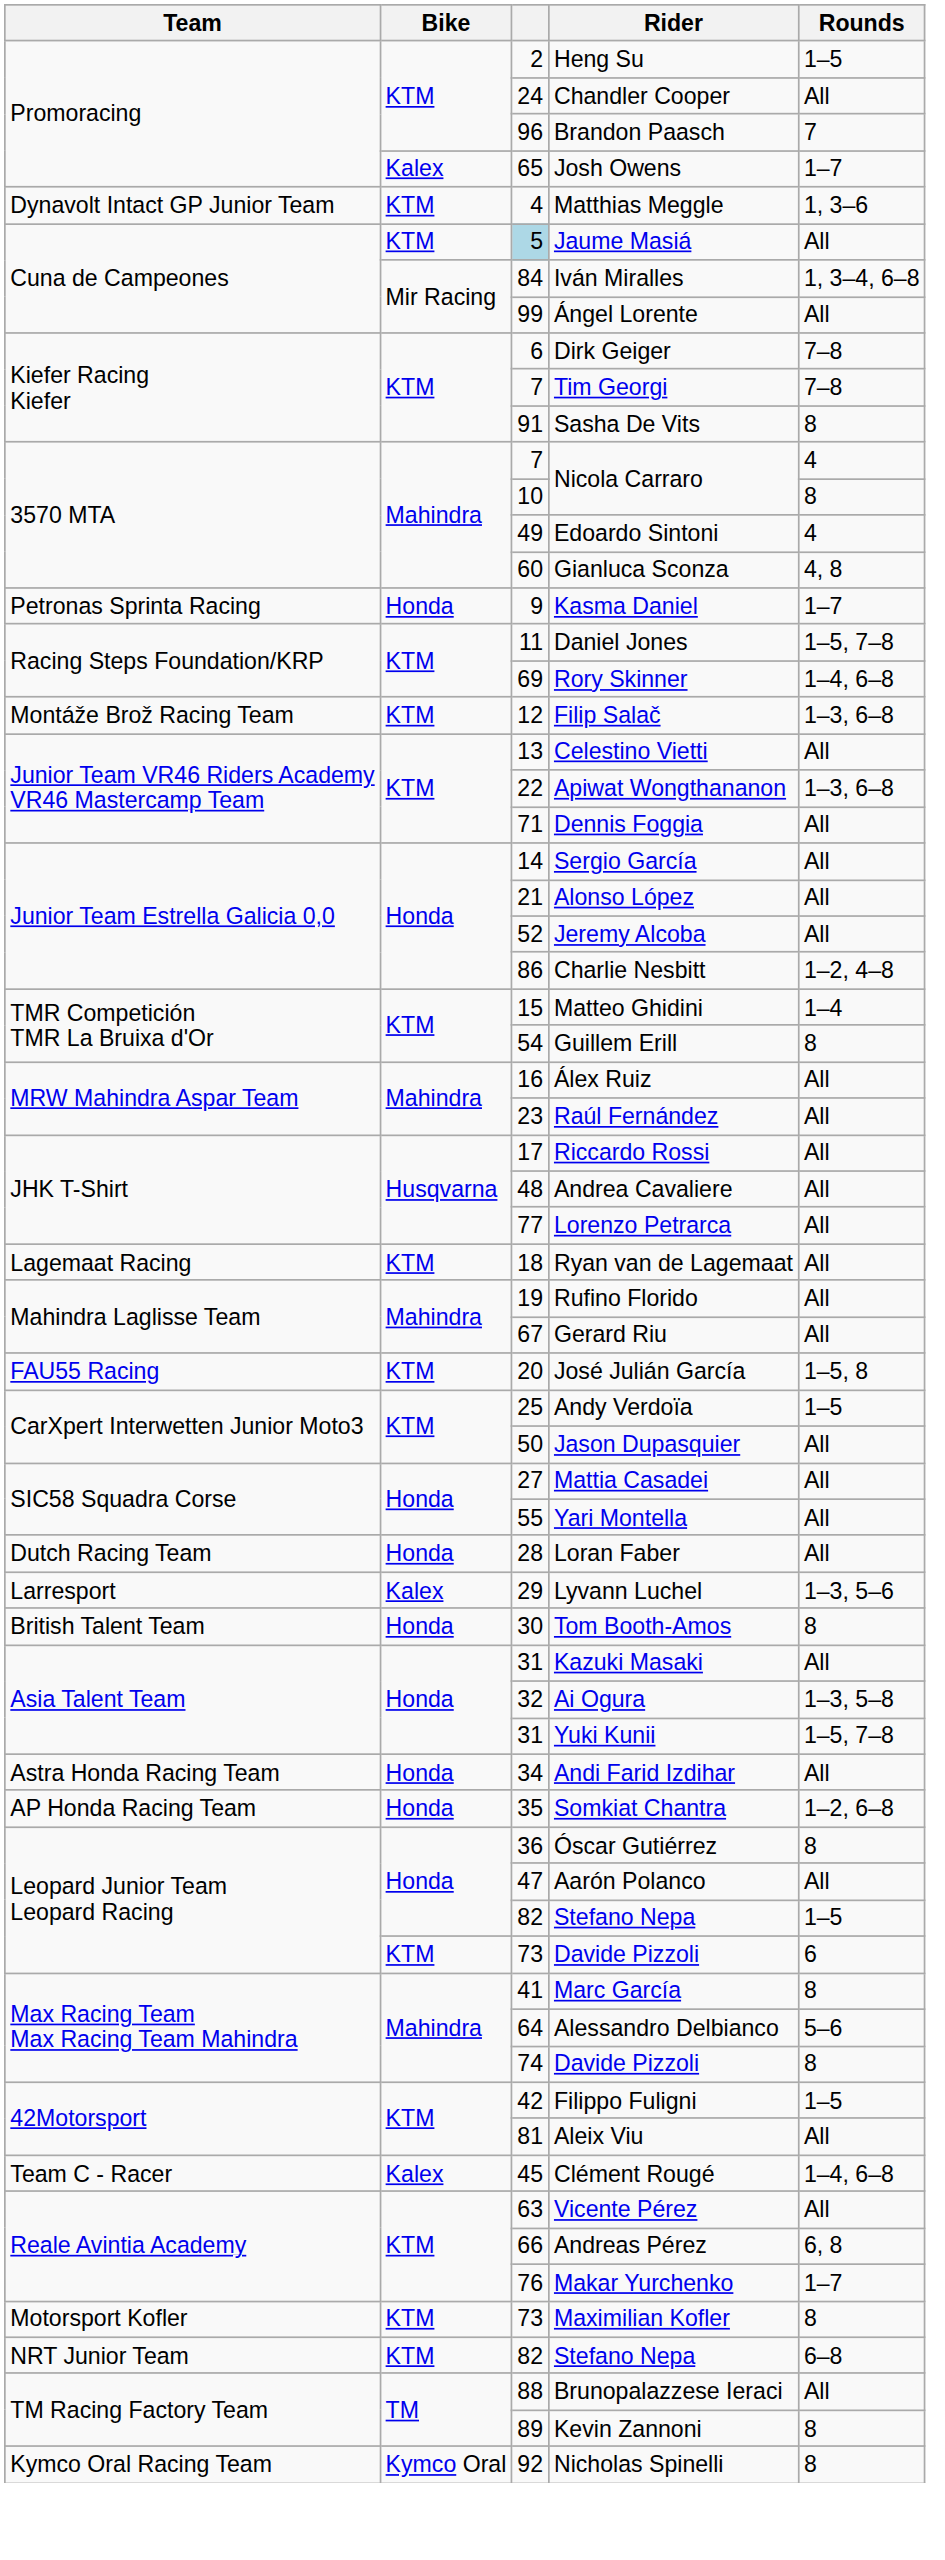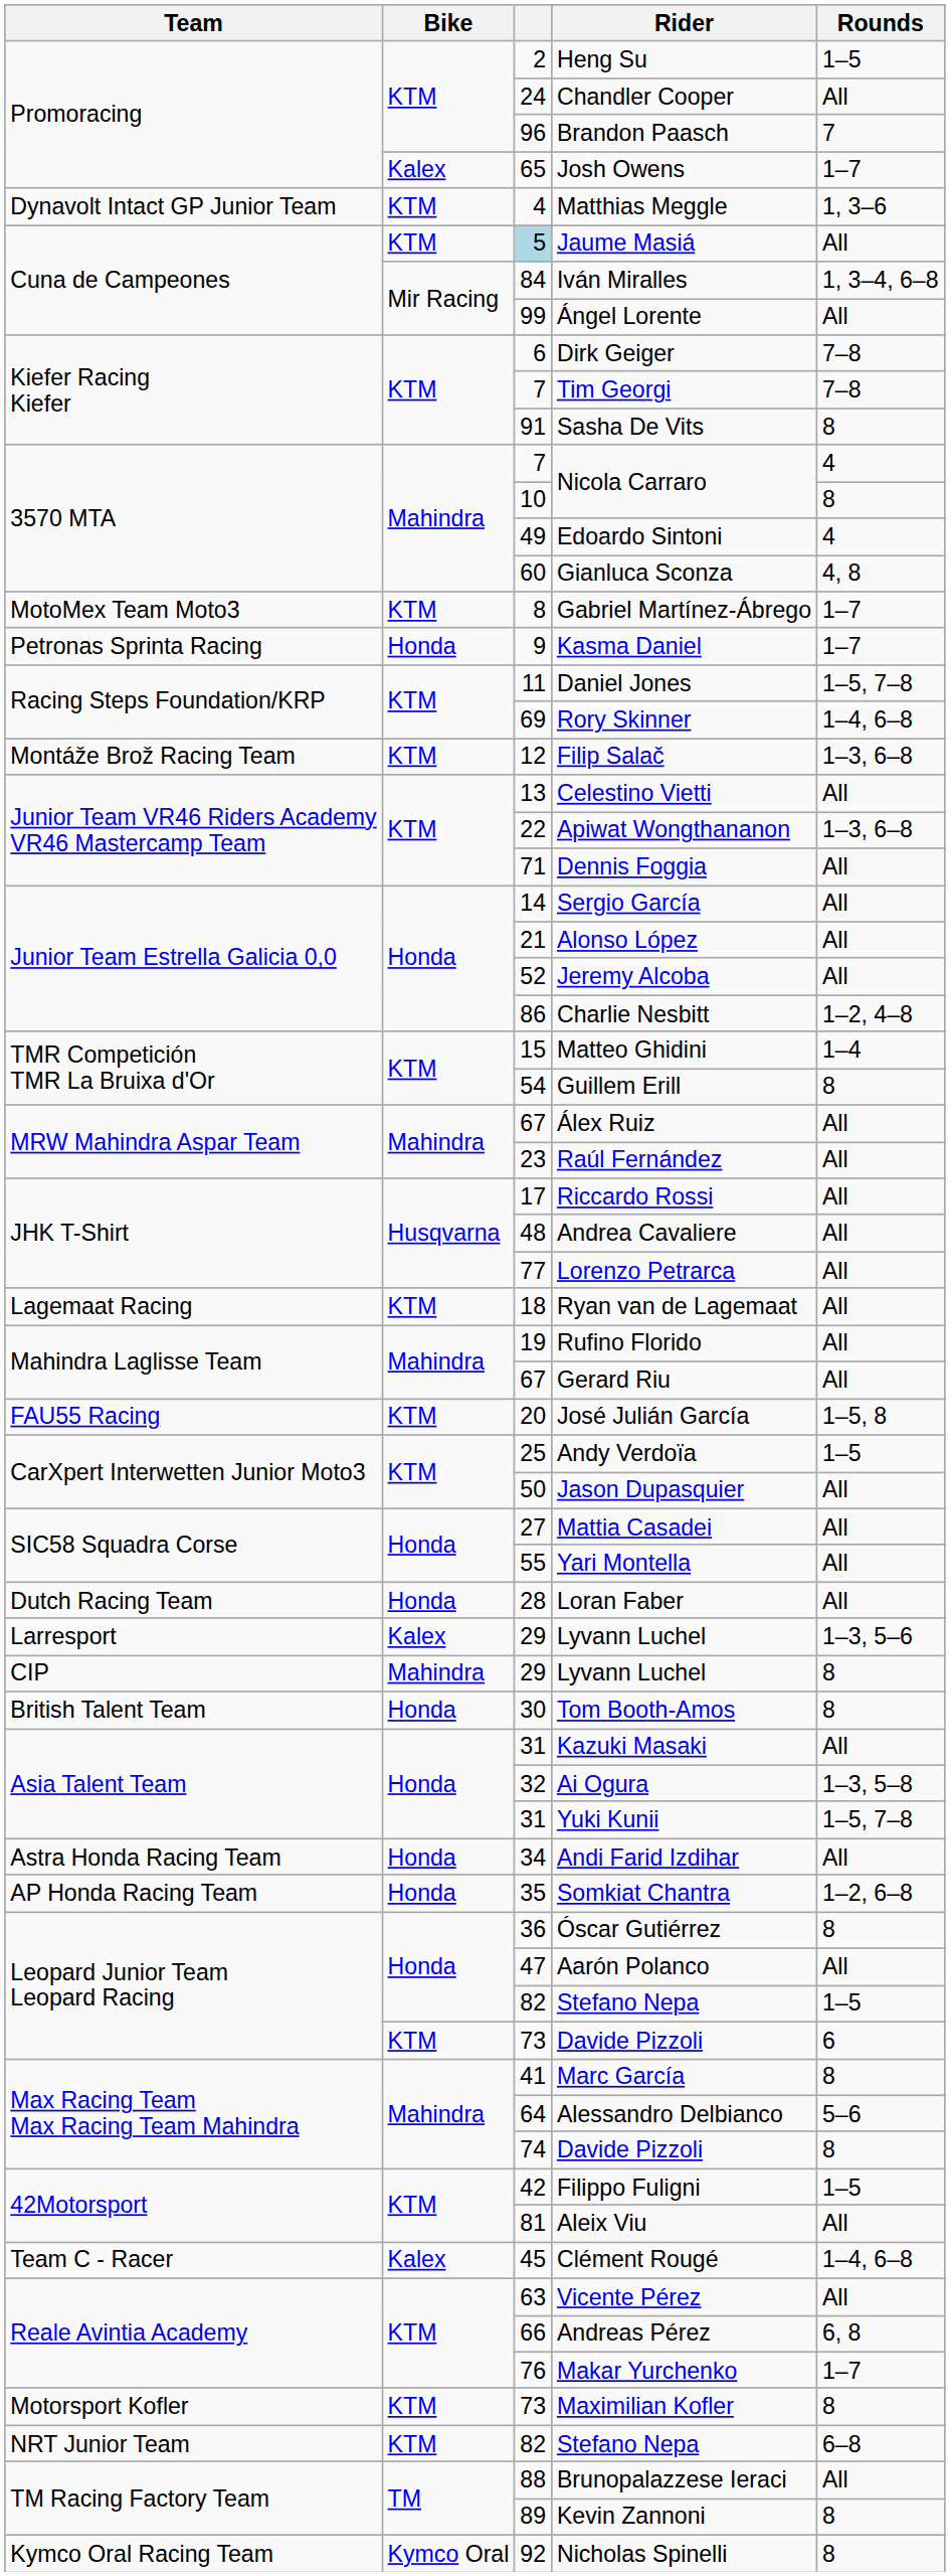 <table class="wikitable" style="font-size: 85%">
 <tr>
 <th>Team</th>
 <th>Bike</th>
 <th></th>
 <th>Rider</th>
 <th>Rounds</th>
 </tr>
 <tr>
 <td rowspan=4> Promoracing</td>
 <td rowspan=3><a href='#'>KTM</a></td>
 <td align=right>2</td>
 <td> Heng Su</td>
 <td>1–5</td>
 </tr>
 <tr>
 <td align=right>24</td>
 <td> Chandler Cooper</td>
 <td>All</td>
 </tr>
 <tr>
 <td align=right>96</td>
 <td> Brandon Paasch</td>
 <td>7</td>
 </tr>
 <tr>
 <td><a href='#'>Kalex</a></td>
 <td align=right>65</td>
 <td> Josh Owens</td>
 <td>1–7</td>
 </tr>
 <tr>
 <td> Dynavolt Intact GP Junior Team</td>
 <td><a href='#'>KTM</a></td>
 <td align=right>4</td>
 <td> Matthias Meggle</td>
 <td>1, 3–6</td>
 </tr>
 <tr>
 <td rowspan=3> Cuna de Campeones</td>
 <td rowspan=1><a href='#'>KTM</a></td>
 <td align=right style="background: lightblue;">5</td>
 <td> <a href='#'>Jaume Masiá</a></td>
 <td>All</td>
 </tr>
 <tr>
 <td rowspan=2>Mir Racing</td>
 <td align=right>84</td>
 <td> Iván Miralles</td>
 <td>1, 3–4, 6–8</td>
 </tr>
 <tr>
 <td align=right>99</td>
 <td> Ángel Lorente</td>
 <td>All</td>
 </tr>
 <tr>
 <td rowspan=3> Kiefer Racing<br> Kiefer</td>
 <td rowspan=3><a href='#'>KTM</a></td>
 <td align=right>6</td>
 <td> Dirk Geiger</td>
 <td>7–8</td>
 </tr>
 <tr>
 <td align=right>7</td>
 <td> <a href='#'>Tim Georgi</a></td>
 <td>7–8</td>
 </tr>
 <tr>
 <td align=right>91</td>
 <td> Sasha De Vits</td>
 <td>8</td>
 </tr>
 <tr>
 <td rowspan=4> 3570 MTA</td>
 <td rowspan=4><a href='#'>Mahindra</a></td>
 <td align=right>7</td>
 <td rowspan=2> Nicola Carraro</td>
 <td>4</td>
 </tr>
 <tr>
 <td align=right>10</td>
 <td>8</td>
 </tr>
 <tr>
 <td align=right>49</td>
 <td> Edoardo Sintoni</td>
 <td>4</td>
 </tr>
 <tr>
 <td align=right>60</td>
 <td> Gianluca Sconza</td>
 <td>4, 8</td>
 </tr>
 <tr>
+<td> MotoMex Team Moto3</td>
+<td><a href='#'>KTM</a></td>
+<td align=right>8</td>
+<td> Gabriel Martínez-Ábrego</td>
+<td>1–7</td>
+</tr>
+<tr>
 <td> Petronas Sprinta Racing</td>
 <td><a href='#'>Honda</a></td>
 <td align=right>9</td>
 <td> <a href='#'>Kasma Daniel</a></td>
 <td>1–7</td>
 </tr>
 <tr>
 <td rowspan=2> Racing Steps Foundation/KRP</td>
 <td rowspan=2><a href='#'>KTM</a></td>
 <td align=right>11</td>
 <td> Daniel Jones</td>
 <td>1–5, 7–8</td>
 </tr>
 <tr>
 <td align=right>69</td>
 <td> <a href='#'>Rory Skinner</a></td>
 <td>1–4, 6–8</td>
 </tr>
 <tr>
 <td> Montáže Brož Racing Team</td>
 <td><a href='#'>KTM</a></td>
 <td align=right>12</td>
 <td> <a href='#'>Filip Salač</a></td>
 <td>1–3, 6–8</td>
 </tr>
 <tr>
 <td rowspan=3> <a href='#'>Junior Team VR46 Riders Academy</a><br> <a href='#'>VR46 Mastercamp Team</a></td>
 <td rowspan=3><a href='#'>KTM</a></td>
 <td align=right>13</td>
 <td> <a href='#'>Celestino Vietti</a></td>
 <td>All</td>
 </tr>
 <tr>
 <td align=right>22</td>
 <td> <a href='#'>Apiwat Wongthananon</a></td>
 <td>1–3, 6–8</td>
 </tr>
 <tr>
 <td align=right>71</td>
 <td> <a href='#'>Dennis Foggia</a></td>
 <td>All</td>
 </tr>
 <tr>
 <td rowspan=4> <a href='#'>Junior Team Estrella Galicia 0,0</a></td>
 <td rowspan=4><a href='#'>Honda</a></td>
 <td align=right>14</td>
 <td> <a href='#'>Sergio García</a></td>
 <td>All</td>
 </tr>
 <tr>
 <td align=right>21</td>
 <td> <a href='#'>Alonso López</a></td>
 <td>All</td>
 </tr>
 <tr>
 <td align=right>52</td>
 <td> <a href='#'>Jeremy Alcoba</a></td>
 <td>All</td>
 </tr>
 <tr>
 <td align=right>86</td>
 <td> Charlie Nesbitt</td>
 <td>1–2, 4–8</td>
 </tr>
 <tr>
 <td rowspan=2> TMR Competición<br> TMR La Bruixa d'Or</td>
 <td rowspan=2><a href='#'>KTM</a></td>
 <td align=right>15</td>
 <td> Matteo Ghidini</td>
 <td>1–4</td>
 </tr>
 <tr>
 <td align=right>54</td>
 <td> Guillem Erill</td>
 <td>8</td>
 </tr>
 <tr>
 <td rowspan=2> <a href='#'>MRW Mahindra Aspar Team</a></td>
 <td rowspan=2><a href='#'>Mahindra</a></td>
-<td align=right>16</td>
+<td align=right>67</td>
 <td> Álex Ruiz</td>
 <td>All</td>
 </tr>
 <tr>
 <td align=right>23</td>
 <td> <a href='#'>Raúl Fernández</a></td>
 <td>All</td>
 </tr>
 <tr>
 <td rowspan=3> JHK T-Shirt</td>
 <td rowspan=3><a href='#'>Husqvarna</a></td>
 <td align=right>17</td>
 <td> <a href='#'>Riccardo Rossi</a></td>
 <td>All</td>
 </tr>
 <tr>
 <td align=right>48</td>
 <td> Andrea Cavaliere</td>
 <td>All</td>
 </tr>
 <tr>
 <td align=right>77</td>
 <td> <a href='#'>Lorenzo Petrarca</a></td>
 <td>All</td>
 </tr>
 <tr>
 <td> Lagemaat Racing</td>
 <td><a href='#'>KTM</a></td>
 <td align=right>18</td>
 <td> Ryan van de Lagemaat</td>
 <td>All</td>
 </tr>
 <tr>
 <td rowspan=2> Mahindra Laglisse Team</td>
 <td rowspan=2><a href='#'>Mahindra</a></td>
 <td align=right>19</td>
 <td> Rufino Florido</td>
 <td>All</td>
 </tr>
 <tr>
 <td align=right>67</td>
 <td> Gerard Riu</td>
 <td>All</td>
 </tr>
 <tr>
 <td> <a href='#'>FAU55 Racing</a></td>
 <td><a href='#'>KTM</a></td>
 <td align=right>20</td>
 <td> José Julián García</td>
 <td>1–5, 8</td>
 </tr>
 <tr>
 <td rowspan=2> CarXpert Interwetten Junior Moto3</td>
 <td rowspan=2><a href='#'>KTM</a></td>
 <td align=right>25</td>
 <td> Andy Verdoïa</td>
 <td>1–5</td>
 </tr>
 <tr>
 <td align=right>50</td>
 <td> <a href='#'>Jason Dupasquier</a></td>
 <td>All</td>
 </tr>
 <tr>
 <td rowspan=2> SIC58 Squadra Corse</td>
 <td rowspan=2><a href='#'>Honda</a></td>
 <td align=right>27</td>
 <td> <a href='#'>Mattia Casadei</a></td>
 <td>All</td>
 </tr>
 <tr>
 <td align=right>55</td>
 <td> <a href='#'>Yari Montella</a></td>
 <td>All</td>
 </tr>
 <tr>
 <td> Dutch Racing Team</td>
 <td><a href='#'>Honda</a></td>
 <td align=right>28</td>
 <td> Loran Faber</td>
 <td>All</td>
 </tr>
 <tr>
 <td> Larresport</td>
 <td><a href='#'>Kalex</a></td>
 <td align=right>29</td>
 <td> Lyvann Luchel</td>
 <td>1–3, 5–6</td>
+</tr>
+<tr>
+<td> CIP</td>
+<td><a href='#'>Mahindra</a></td>
+<td align=right>29</td>
+<td> Lyvann Luchel</td>
+<td>8</td>
 </tr>
 <tr>
 <td> British Talent Team</td>
 <td><a href='#'>Honda</a></td>
 <td align=right>30</td>
 <td> <a href='#'>Tom Booth-Amos</a></td>
 <td>8</td>
 </tr>
 <tr>
 <td rowspan=3> <a href='#'>Asia Talent Team</a></td>
 <td rowspan=3><a href='#'>Honda</a></td>
 <td align=right>31</td>
 <td> <a href='#'>Kazuki Masaki</a></td>
 <td>All</td>
 </tr>
 <tr>
 <td align=right>32</td>
 <td> <a href='#'>Ai Ogura</a></td>
 <td>1–3, 5–8</td>
 </tr>
 <tr>
 <td align=right>31</td>
 <td> <a href='#'>Yuki Kunii</a></td>
 <td>1–5, 7–8</td>
 </tr>
 <tr>
 <td> Astra Honda Racing Team</td>
 <td><a href='#'>Honda</a></td>
 <td align=right>34</td>
 <td> <a href='#'>Andi Farid Izdihar</a></td>
 <td>All</td>
 </tr>
 <tr>
 <td> AP Honda Racing Team</td>
 <td><a href='#'>Honda</a></td>
 <td align=right>35</td>
 <td> <a href='#'>Somkiat Chantra</a></td>
 <td>1–2, 6–8</td>
 </tr>
 <tr>
 <td rowspan=4> Leopard Junior Team<br> Leopard Racing</td>
 <td rowspan=3><a href='#'>Honda</a></td>
 <td align=right>36</td>
 <td> Óscar Gutiérrez</td>
 <td>8</td>
 </tr>
 <tr>
 <td align=right>47</td>
 <td> Aarón Polanco</td>
 <td>All</td>
 </tr>
 <tr>
 <td align=right>82</td>
 <td> <a href='#'>Stefano Nepa</a></td>
 <td>1–5</td>
 </tr>
 <tr>
 <td><a href='#'>KTM</a></td>
 <td align=right>73</td>
 <td> <a href='#'>Davide Pizzoli</a></td>
 <td>6</td>
 </tr>
 <tr>
 <td rowspan=3> <a href='#'>Max Racing Team</a><br> <a href='#'>Max Racing Team Mahindra</a></td>
 <td rowspan=3><a href='#'>Mahindra</a></td>
 <td align=right>41</td>
 <td> <a href='#'>Marc García</a></td>
 <td>8</td>
 </tr>
 <tr>
 <td align=right>64</td>
 <td> Alessandro Delbianco</td>
 <td>5–6</td>
 </tr>
 <tr>
 <td align=right>74</td>
 <td> <a href='#'>Davide Pizzoli</a></td>
 <td>8</td>
 </tr>
 <tr>
 <td rowspan=2> <a href='#'>42Motorsport</a></td>
 <td rowspan=2><a href='#'>KTM</a></td>
 <td align=right>42</td>
 <td> Filippo Fuligni</td>
 <td>1–5</td>
 </tr>
 <tr>
 <td align=right>81</td>
 <td> Aleix Viu</td>
 <td>All</td>
 </tr>
 <tr>
 <td> Team C - Racer</td>
 <td><a href='#'>Kalex</a></td>
 <td align=right>45</td>
 <td> Clément Rougé</td>
 <td>1–4, 6–8</td>
 </tr>
 <tr>
 <td rowspan=3> <a href='#'>Reale Avintia Academy</a></td>
 <td rowspan=3><a href='#'>KTM</a></td>
 <td align=right>63</td>
 <td> <a href='#'>Vicente Pérez</a></td>
 <td>All</td>
 </tr>
 <tr>
 <td align=right>66</td>
 <td> Andreas Pérez</td>
 <td>6, 8</td>
 </tr>
 <tr>
 <td align=right>76</td>
 <td> <a href='#'>Makar Yurchenko</a></td>
 <td>1–7</td>
 </tr>
 <tr>
 <td> Motorsport Kofler</td>
 <td><a href='#'>KTM</a></td>
 <td align=right>73</td>
 <td> <a href='#'>Maximilian Kofler</a></td>
 <td>8</td>
 </tr>
 <tr>
 <td> NRT Junior Team</td>
 <td><a href='#'>KTM</a></td>
 <td align=right>82</td>
 <td> <a href='#'>Stefano Nepa</a></td>
 <td>6–8</td>
 </tr>
 <tr>
 <td rowspan=2> TM Racing Factory Team</td>
 <td rowspan=2><a href='#'>TM</a></td>
 <td align=right>88</td>
 <td> Brunopalazzese Ieraci</td>
 <td>All</td>
 </tr>
 <tr>
 <td align=right>89</td>
 <td> Kevin Zannoni</td>
 <td>8</td>
 </tr>
 <tr>
 <td> Kymco Oral Racing Team</td>
 <td><a href='#'>Kymco</a> Oral</td>
 <td align=right>92</td>
 <td> Nicholas Spinelli</td>
 <td>8</td>
 </tr>
 </table>
